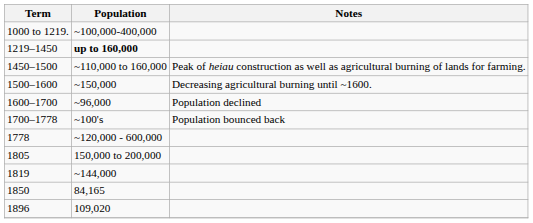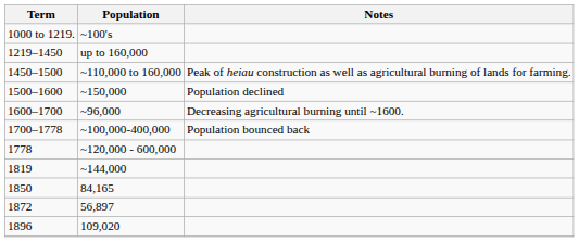 <table class="wikitable">
 <tr>
 <th>Term</th>
 <th>Population</th>
 <th>Notes</th>
 </tr>
 <tr>
 <td>1000 to 1219.</td>
-<td>~100,000-400,000</td>
+<td>~100's</td>
 <td></td>
 </tr>
 <tr>
 <td>1219–1450</td>
-<td><strong>up to 160,000</strong></td>
+<td>up to 160,000</td>
 <td></td>
 </tr>
 <tr>
 <td>1450–1500</td>
 <td>~110,000 to 160,000</td>
 <td>Peak of <em>heiau</em> construction as well as agricultural burning of lands for farming.</td>
 </tr>
 <tr>
 <td>1500–1600</td>
 <td>~150,000</td>
-<td>Decreasing agricultural burning until ~1600.</td>
+<td>Population declined</td>
 </tr>
 <tr>
 <td>1600–1700</td>
 <td>~96,000</td>
-<td>Population declined</td>
+<td>Decreasing agricultural burning until ~1600.</td>
 </tr>
 <tr>
 <td>1700–1778</td>
-<td>~100's</td>
+<td>~100,000-400,000</td>
 <td>Population bounced back</td>
 </tr>
 <tr>
 <td>1778</td>
 <td>~120,000 - 600,000</td>
-<td></td>
-</tr>
-<tr>
-<td>1805</td>
-<td>150,000 to 200,000</td>
 <td></td>
 </tr>
 <tr>
 <td>1819</td>
 <td>~144,000</td>
 <td></td>
 </tr>
 <tr>
 <td>1850</td>
 <td>84,165</td>
 <td></td>
 </tr>
 <tr>
+<td>1872</td>
+<td>56,897</td>
+<td></td>
+</tr>
+<tr>
 <td>1896</td>
 <td>109,020</td>
 <td></td>
 </tr>
 <tr>
 </tr>
 </table>
